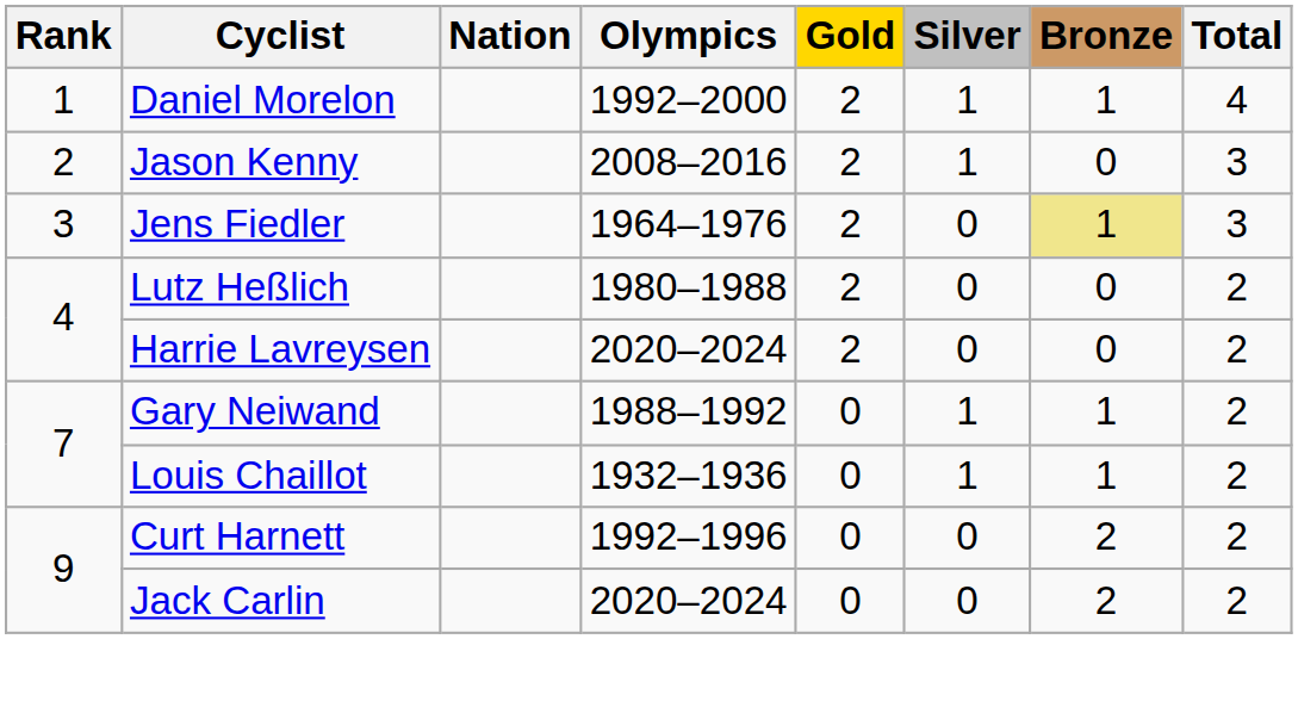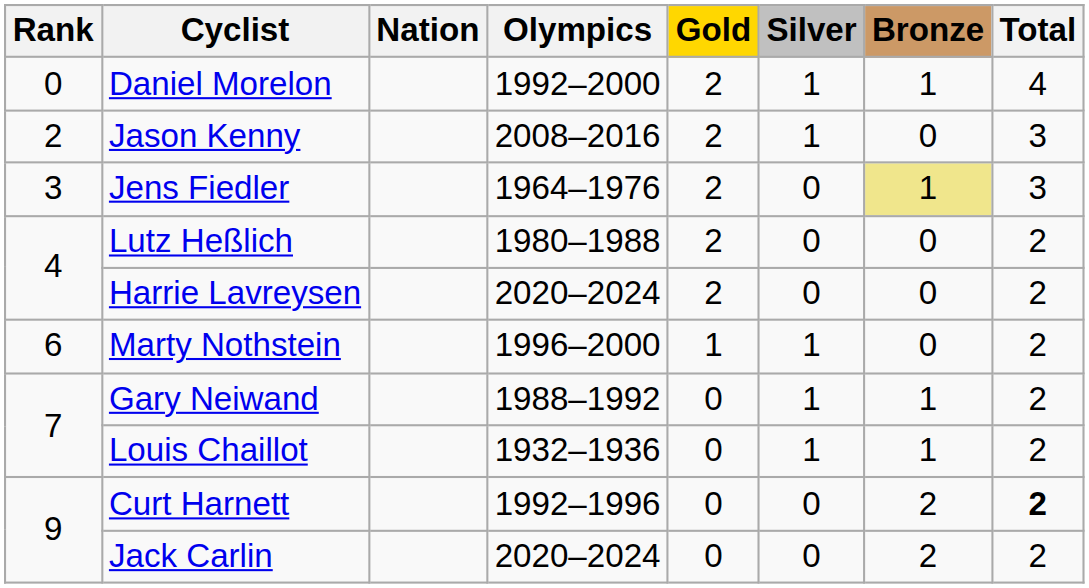 <table class="wikitable sortable" style="text-align:center">
 <tr>
 <th>Rank</th>
 <th>Cyclist</th>
 <th>Nation</th>
 <th>Olympics</th>
 <th style="background-color:gold">Gold</th>
 <th style="background-color:silver">Silver</th>
 <th style="background-color:#cc9966">Bronze</th>
 <th>Total</th>
 </tr>
 <tr>
-<td>1</td>
+<td>0</td>
 <td align=left data-sort-value="Morelon, Daniel"><a href='#'>Daniel Morelon</a></td>
 <td align=left></td>
 <td>1992–2000</td>
 <td>2</td>
 <td>1</td>
 <td>1</td>
 <td>4</td>
 </tr>
 <tr>
 <td>2</td>
 <td align=left data-sort-value="Kenny, Jason"><a href='#'>Jason Kenny</a></td>
 <td align=left></td>
 <td>2008–2016</td>
 <td>2</td>
 <td>1</td>
 <td>0</td>
 <td>3</td>
 </tr>
 <tr>
 <td>3</td>
 <td align=left data-sort-value="Fiedler, Jens"><a href='#'>Jens Fiedler</a></td>
 <td align=left></td>
 <td>1964–1976</td>
 <td>2</td>
 <td>0</td>
 <td style="background: khaki;">1</td>
 <td>3</td>
 </tr>
 <tr>
 <td rowspan=2>4</td>
 <td align=left data-sort-value="Heßlich, Lutz"><a href='#'>Lutz Heßlich</a></td>
 <td align=left></td>
 <td>1980–1988</td>
 <td>2</td>
 <td>0</td>
 <td>0</td>
 <td>2</td>
 </tr>
 <tr>
 <td align=left data-sort-value="Lavreysen, Harrie"><a href='#'>Harrie Lavreysen</a></td>
 <td align=left></td>
 <td>2020–2024</td>
 <td>2</td>
 <td>0</td>
 <td>0</td>
 <td>2</td>
 </tr>
 <tr>
+<td>6</td>
+<td align=left data-sort-value="Nothstein, Marty"><a href='#'>Marty Nothstein</a></td>
+<td align=left></td>
+<td>1996–2000</td>
+<td>1</td>
+<td>1</td>
+<td>0</td>
+<td>2</td>
+</tr>
+<tr>
 <td rowspan=2>7</td>
 <td align=left data-sort-value="Neiwand, Gary"><a href='#'>Gary Neiwand</a></td>
 <td align=left></td>
 <td>1988–1992</td>
 <td>0</td>
 <td>1</td>
 <td>1</td>
 <td>2</td>
 </tr>
 <tr>
 <td align=left data-sort-value="Chaillot, Louis"><a href='#'>Louis Chaillot</a></td>
 <td align=left></td>
 <td>1932–1936</td>
 <td>0</td>
 <td>1</td>
 <td>1</td>
 <td>2</td>
 </tr>
 <tr>
 <td rowspan=2>9</td>
 <td align=left data-sort-value="Harnett, Curt"><a href='#'>Curt Harnett</a></td>
 <td align=left></td>
 <td>1992–1996</td>
 <td>0</td>
 <td>0</td>
 <td>2</td>
-<td>2</td>
+<td><strong>2</strong></td>
 </tr>
 <tr>
 <td align=left data-sort-value="Carlin, Jack"><a href='#'>Jack Carlin</a></td>
 <td align=left></td>
 <td>2020–2024</td>
 <td>0</td>
 <td>0</td>
 <td>2</td>
 <td>2</td>
 </tr>
 </table>
